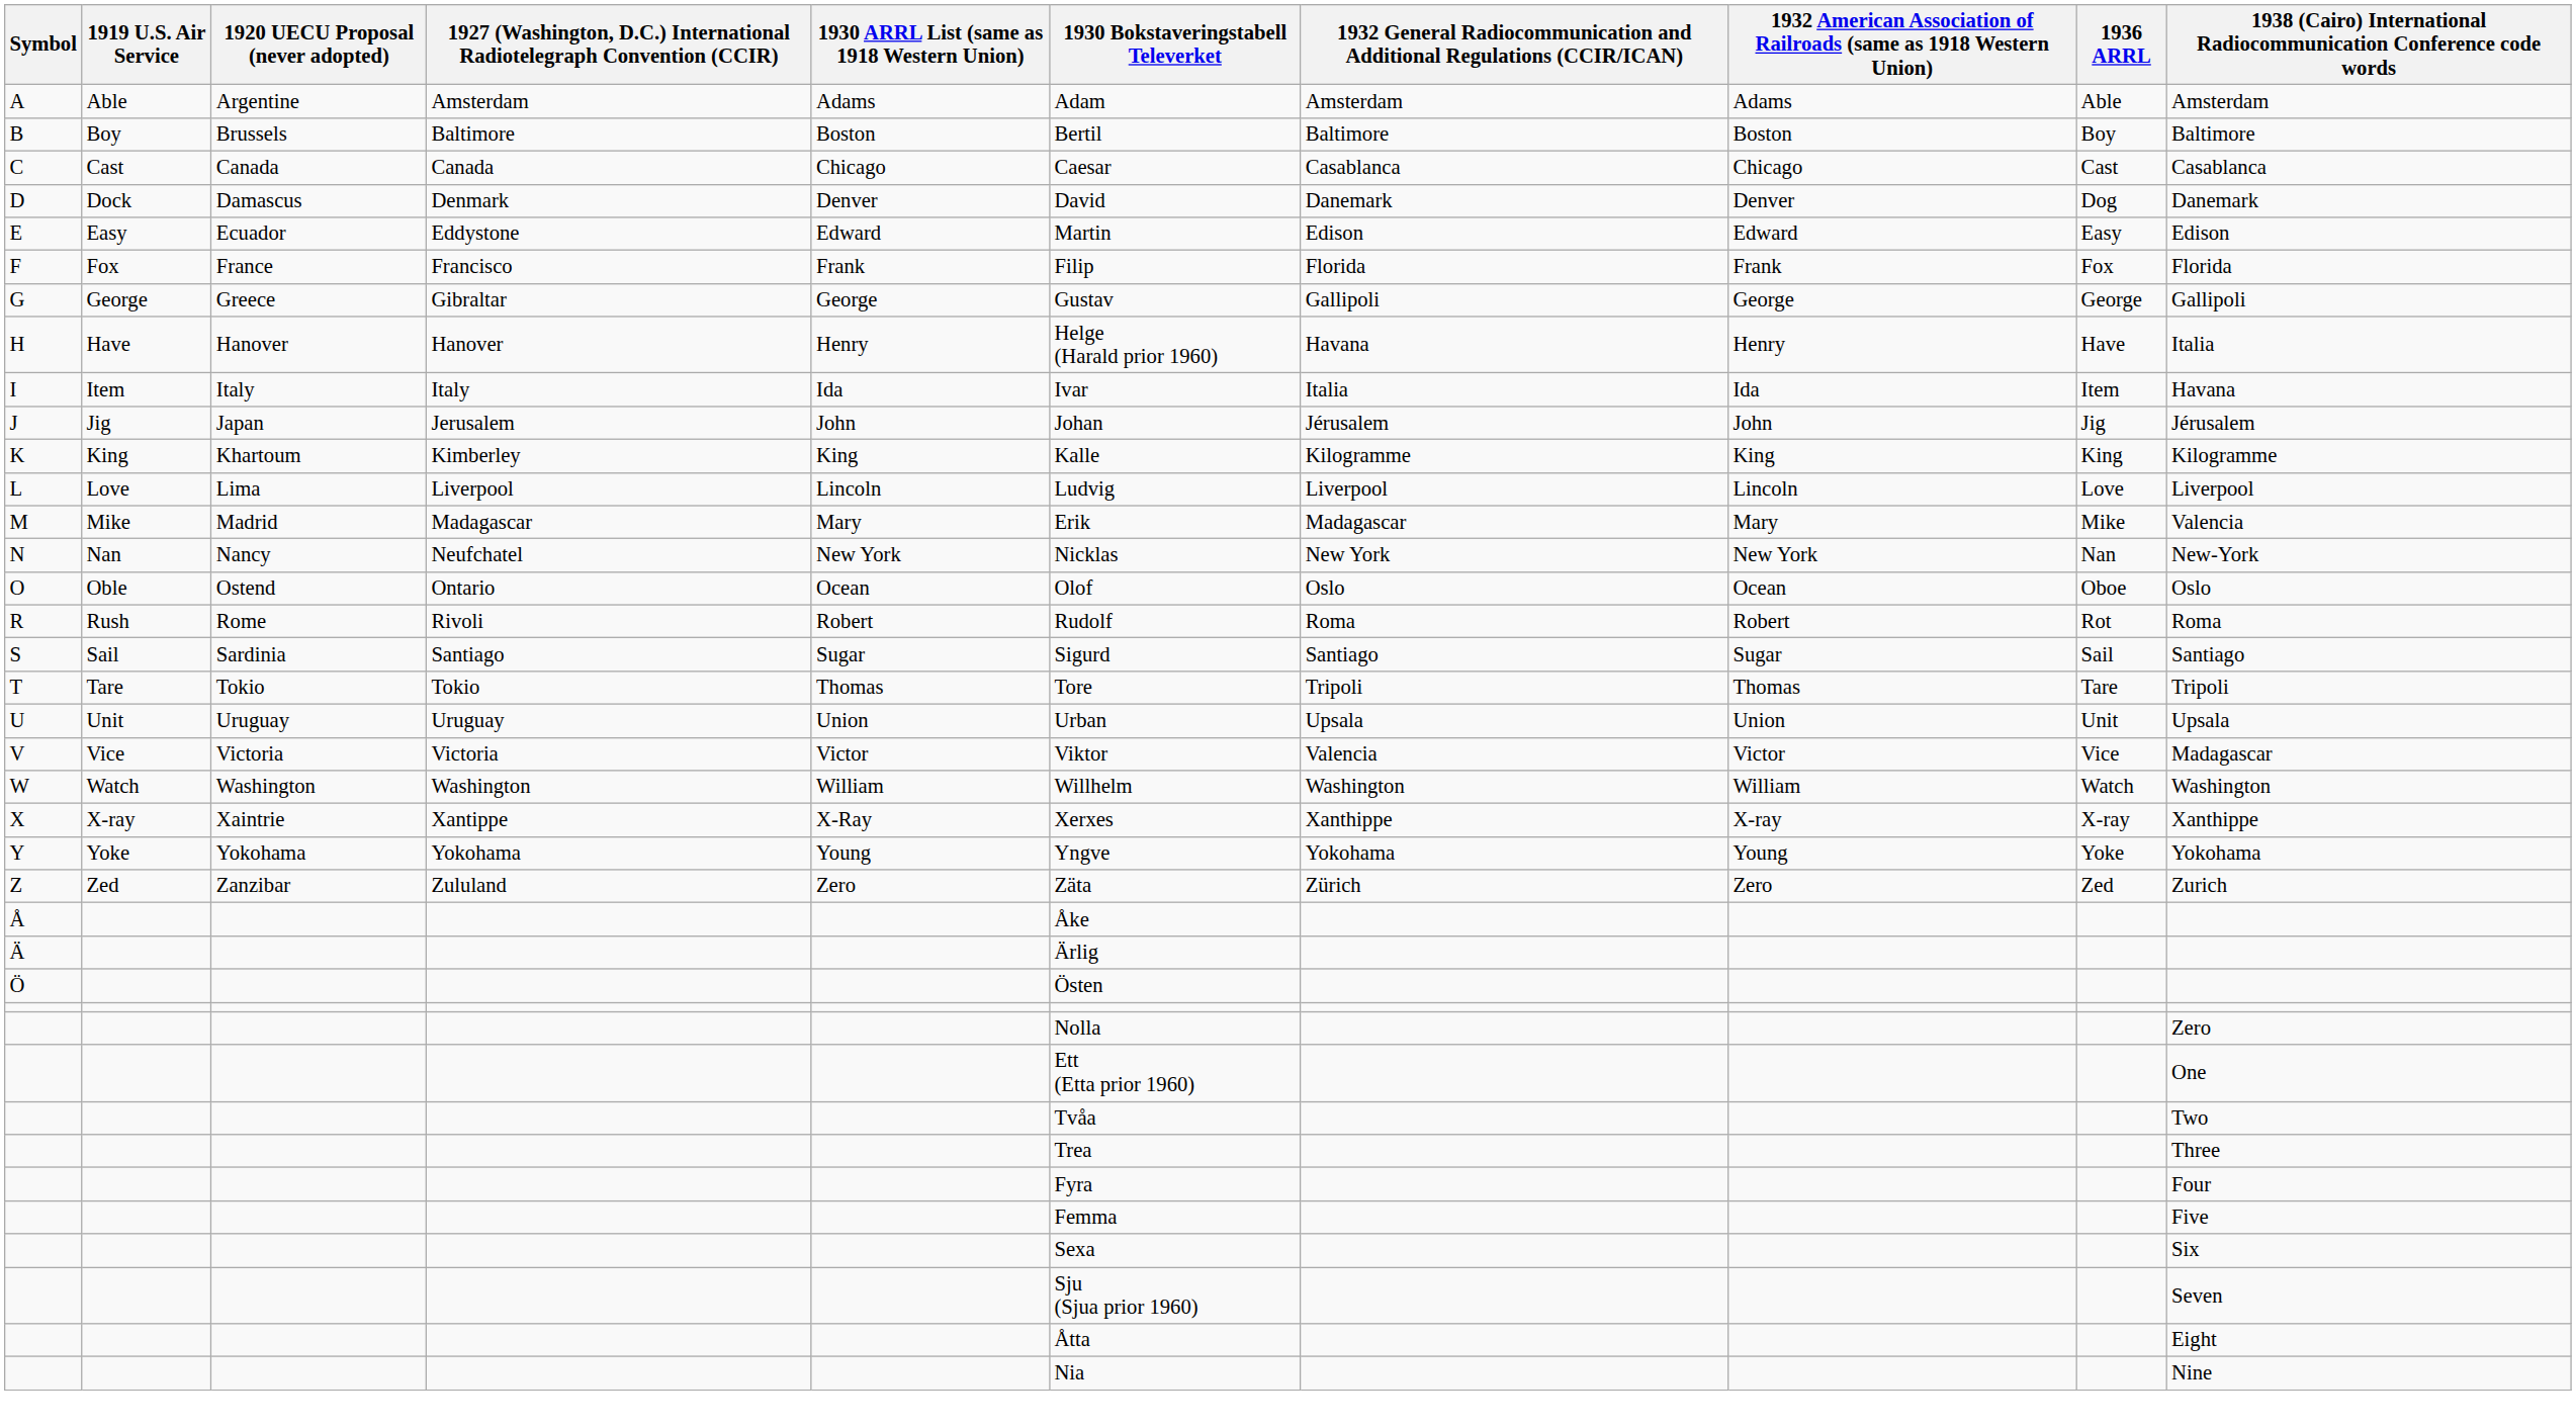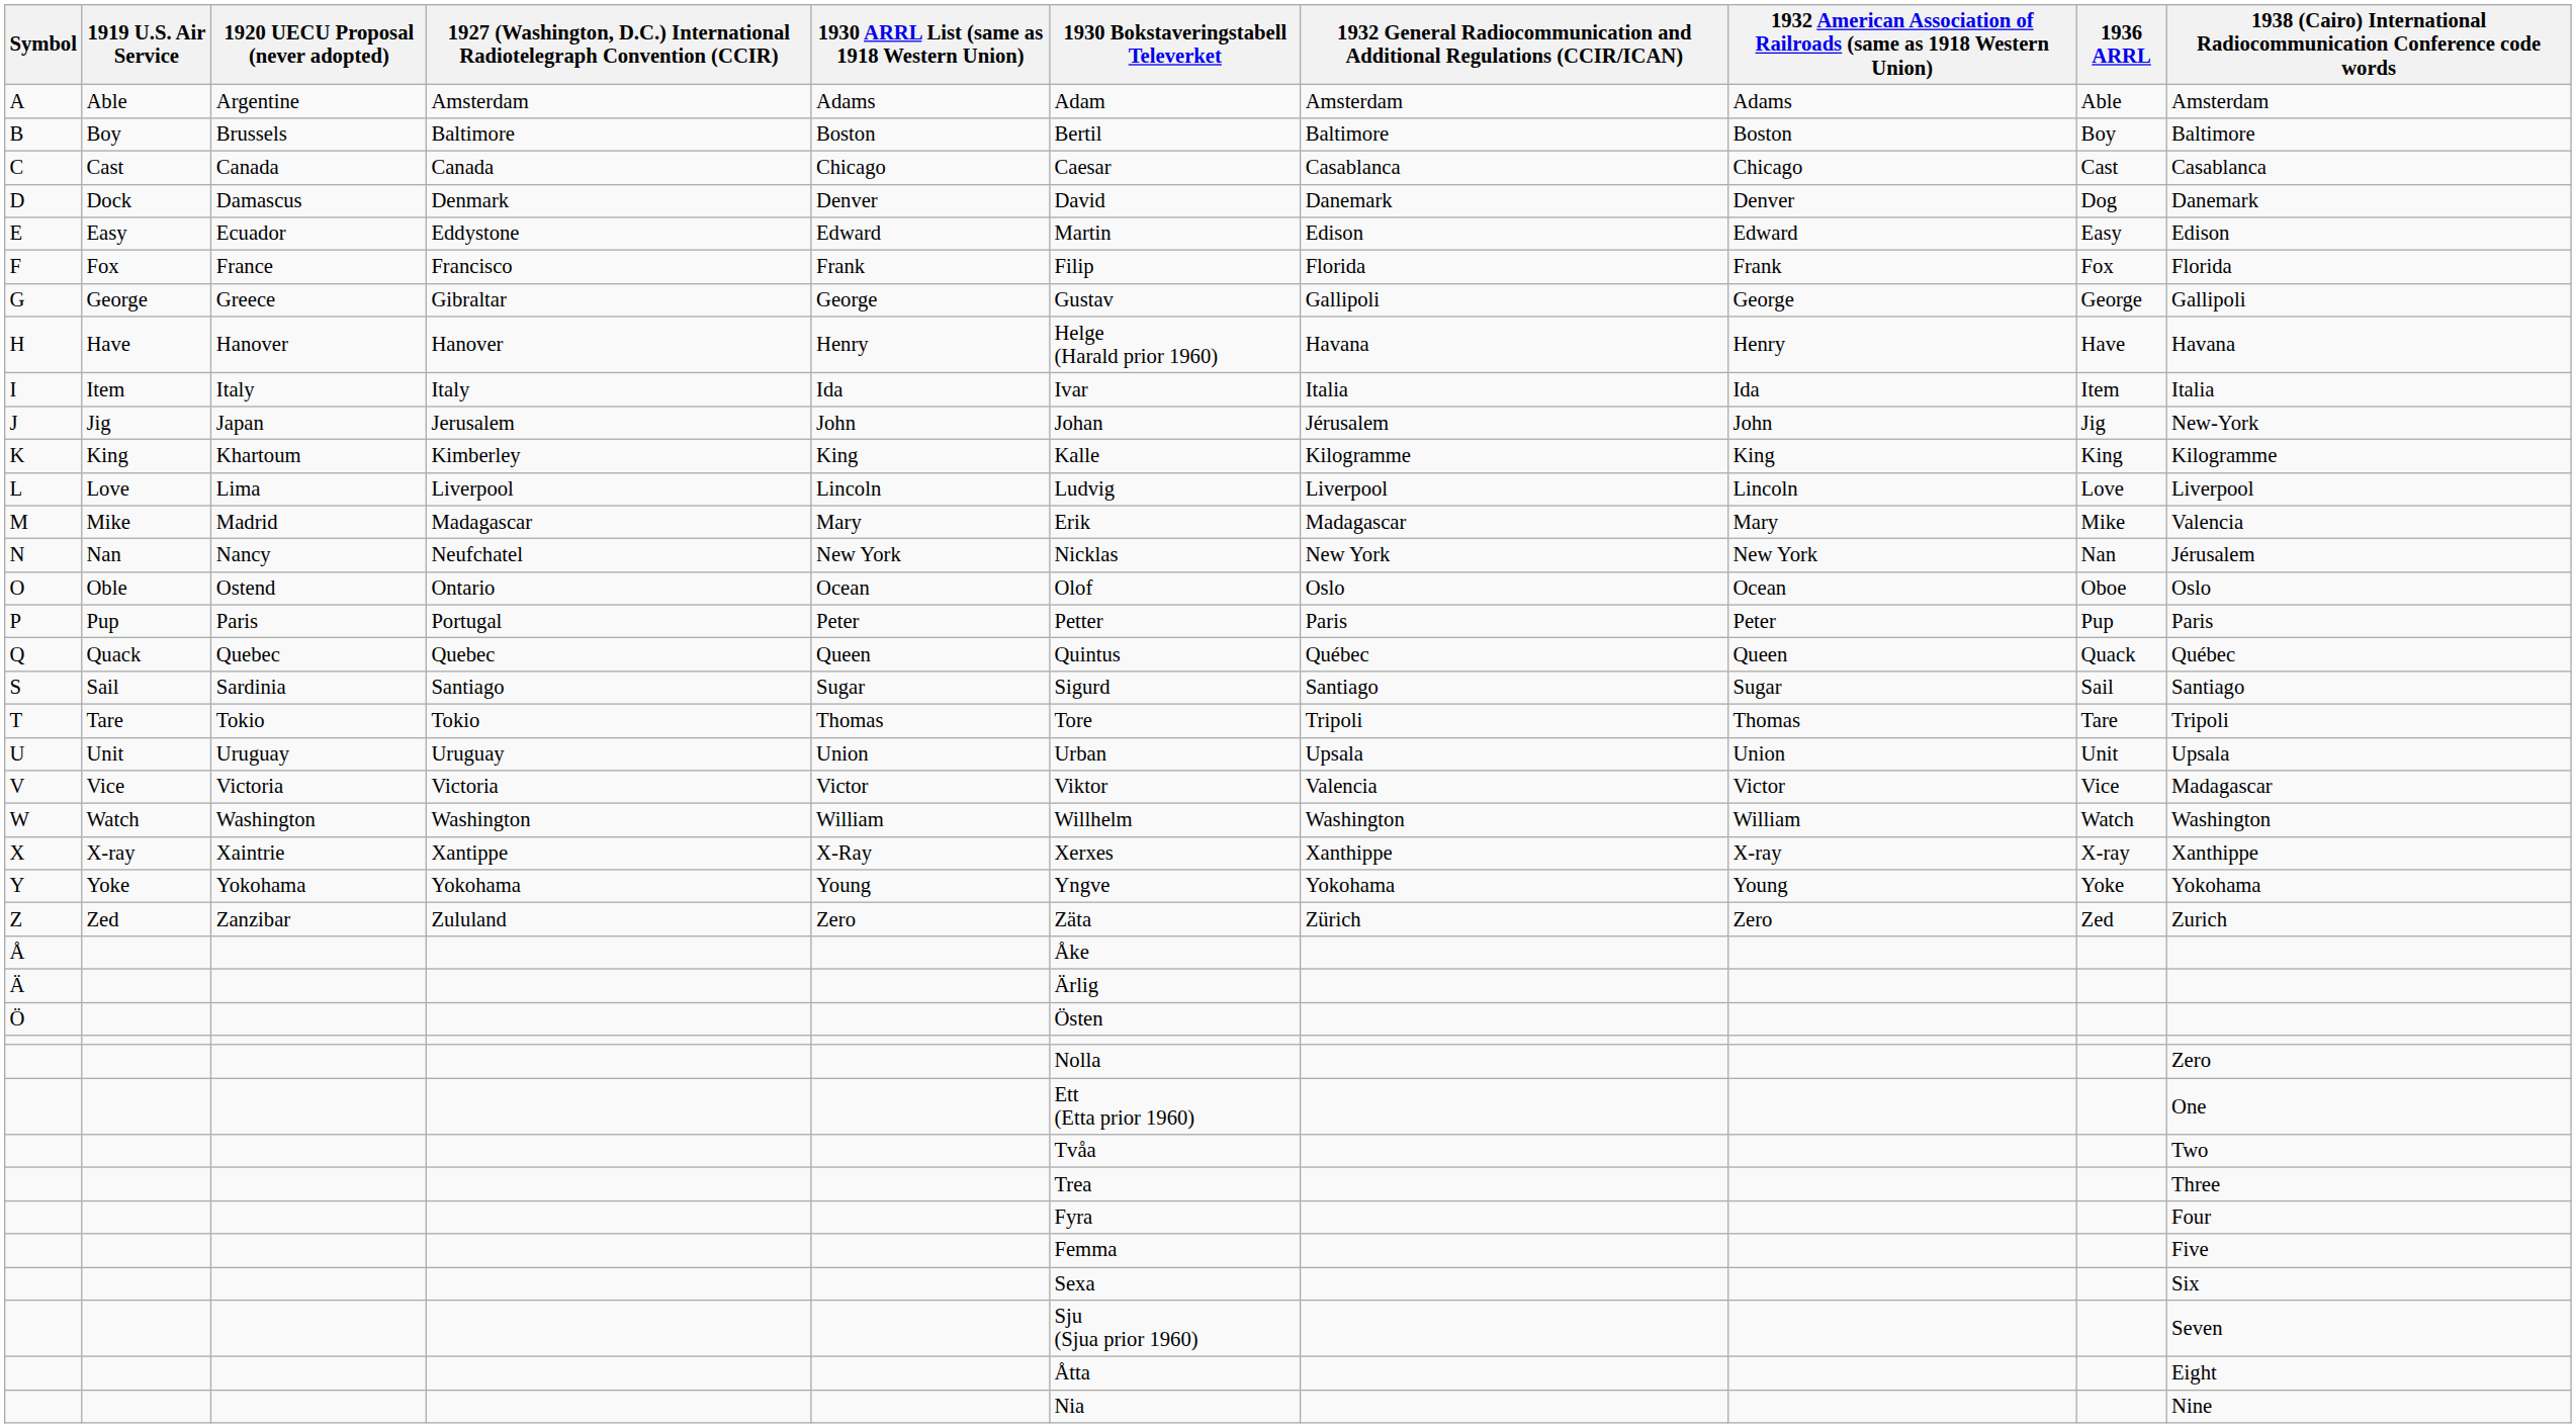 <table class="wikitable">
 <tr>
 <th>Symbol</th>
 <th>1919 U.S. Air Service</th>
 <th>1920 UECU Proposal (never adopted)</th>
 <th>1927 (Washington, D.C.) International Radiotelegraph Convention (CCIR)</th>
 <th>1930 <a href='#'>ARRL</a> List (same as 1918 Western Union)</th>
 <th>1930 Bokstaveringstabell <a href='#'>Televerket</a></th>
 <th>1932 General Radiocommunication and Additional Regulations (CCIR/ICAN)</th>
 <th>1932 <a href='#'>American Association of Railroads</a> (same as 1918 Western Union)</th>
 <th>1936 <a href='#'>ARRL</a></th>
 <th>1938 (Cairo) International Radiocommunication Conference code words</th>
 </tr>
 <tr>
 <td>A</td>
 <td>Able</td>
 <td>Argentine</td>
 <td>Amsterdam</td>
 <td>Adams</td>
 <td>Adam</td>
 <td>Amsterdam</td>
 <td>Adams</td>
 <td>Able</td>
 <td>Amsterdam</td>
 </tr>
 <tr>
 <td>B</td>
 <td>Boy</td>
 <td>Brussels</td>
 <td>Baltimore</td>
 <td>Boston</td>
 <td>Bertil</td>
 <td>Baltimore</td>
 <td>Boston</td>
 <td>Boy</td>
 <td>Baltimore</td>
 </tr>
 <tr>
 <td>C</td>
 <td>Cast</td>
 <td>Canada</td>
 <td>Canada</td>
 <td>Chicago</td>
 <td>Caesar</td>
 <td>Casablanca</td>
 <td>Chicago</td>
 <td>Cast</td>
 <td>Casablanca</td>
 </tr>
 <tr>
 <td>D</td>
 <td>Dock</td>
 <td>Damascus</td>
 <td>Denmark</td>
 <td>Denver</td>
 <td>David</td>
 <td>Danemark</td>
 <td>Denver</td>
 <td>Dog</td>
 <td>Danemark</td>
 </tr>
 <tr>
 <td>E</td>
 <td>Easy</td>
 <td>Ecuador</td>
 <td>Eddystone</td>
 <td>Edward</td>
 <td>Martin</td>
 <td>Edison</td>
 <td>Edward</td>
 <td>Easy</td>
 <td>Edison</td>
 </tr>
 <tr>
 <td>F</td>
 <td>Fox</td>
 <td>France</td>
 <td>Francisco</td>
 <td>Frank</td>
 <td>Filip</td>
 <td>Florida</td>
 <td>Frank</td>
 <td>Fox</td>
 <td>Florida</td>
 </tr>
 <tr>
 <td>G</td>
 <td>George</td>
 <td>Greece</td>
 <td>Gibraltar</td>
 <td>George</td>
 <td>Gustav</td>
 <td>Gallipoli</td>
 <td>George</td>
 <td>George</td>
 <td>Gallipoli</td>
 </tr>
 <tr>
 <td>H</td>
 <td>Have</td>
 <td>Hanover</td>
 <td>Hanover</td>
 <td>Henry</td>
 <td>Helge<br>(Harald prior 1960)</td>
 <td>Havana</td>
 <td>Henry</td>
 <td>Have</td>
-<td>Italia</td>
+<td>Havana</td>
 </tr>
 <tr>
 <td>I</td>
 <td>Item</td>
 <td>Italy</td>
 <td>Italy</td>
 <td>Ida</td>
 <td>Ivar</td>
 <td>Italia</td>
 <td>Ida</td>
 <td>Item</td>
-<td>Havana</td>
+<td>Italia</td>
 </tr>
 <tr>
 <td>J</td>
 <td>Jig</td>
 <td>Japan</td>
 <td>Jerusalem</td>
 <td>John</td>
 <td>Johan</td>
 <td>Jérusalem</td>
 <td>John</td>
 <td>Jig</td>
-<td>Jérusalem</td>
+<td>New-York</td>
 </tr>
 <tr>
 <td>K</td>
 <td>King</td>
 <td>Khartoum</td>
 <td>Kimberley</td>
 <td>King</td>
 <td>Kalle</td>
 <td>Kilogramme</td>
 <td>King</td>
 <td>King</td>
 <td>Kilogramme</td>
 </tr>
 <tr>
 <td>L</td>
 <td>Love</td>
 <td>Lima</td>
 <td>Liverpool</td>
 <td>Lincoln</td>
 <td>Ludvig</td>
 <td>Liverpool</td>
 <td>Lincoln</td>
 <td>Love</td>
 <td>Liverpool</td>
 </tr>
 <tr>
 <td>M</td>
 <td>Mike</td>
 <td>Madrid</td>
 <td>Madagascar</td>
 <td>Mary</td>
 <td>Erik</td>
 <td>Madagascar</td>
 <td>Mary</td>
 <td>Mike</td>
 <td>Valencia</td>
 </tr>
 <tr>
 <td>N</td>
 <td>Nan</td>
 <td>Nancy</td>
 <td>Neufchatel</td>
 <td>New York</td>
 <td>Nicklas</td>
 <td>New York</td>
 <td>New York</td>
 <td>Nan</td>
-<td>New-York</td>
+<td>Jérusalem</td>
 </tr>
 <tr>
 <td>O</td>
 <td>Oble</td>
 <td>Ostend</td>
 <td>Ontario</td>
 <td>Ocean</td>
 <td>Olof</td>
 <td>Oslo</td>
 <td>Ocean</td>
 <td>Oboe</td>
 <td>Oslo</td>
 </tr>
 <tr>
-<td>R</td>
-<td>Rush</td>
-<td>Rome</td>
-<td>Rivoli</td>
-<td>Robert</td>
-<td>Rudolf</td>
-<td>Roma</td>
-<td>Robert</td>
-<td>Rot</td>
-<td>Roma</td>
+<td>P</td>
+<td>Pup</td>
+<td>Paris</td>
+<td>Portugal</td>
+<td>Peter</td>
+<td>Petter</td>
+<td>Paris</td>
+<td>Peter</td>
+<td>Pup</td>
+<td>Paris</td>
+</tr>
+<tr>
+<td>Q</td>
+<td>Quack</td>
+<td>Quebec</td>
+<td>Quebec</td>
+<td>Queen</td>
+<td>Quintus</td>
+<td>Québec</td>
+<td>Queen</td>
+<td>Quack</td>
+<td>Québec</td>
 </tr>
 <tr>
 <td>S</td>
 <td>Sail</td>
 <td>Sardinia</td>
 <td>Santiago</td>
 <td>Sugar</td>
 <td>Sigurd</td>
 <td>Santiago</td>
 <td>Sugar</td>
 <td>Sail</td>
 <td>Santiago</td>
 </tr>
 <tr>
 <td>T</td>
 <td>Tare</td>
 <td>Tokio</td>
 <td>Tokio</td>
 <td>Thomas</td>
 <td>Tore</td>
 <td>Tripoli</td>
 <td>Thomas</td>
 <td>Tare</td>
 <td>Tripoli</td>
 </tr>
 <tr>
 <td>U</td>
 <td>Unit</td>
 <td>Uruguay</td>
 <td>Uruguay</td>
 <td>Union</td>
 <td>Urban</td>
 <td>Upsala</td>
 <td>Union</td>
 <td>Unit</td>
 <td>Upsala</td>
 </tr>
 <tr>
 <td>V</td>
 <td>Vice</td>
 <td>Victoria</td>
 <td>Victoria</td>
 <td>Victor</td>
 <td>Viktor</td>
 <td>Valencia</td>
 <td>Victor</td>
 <td>Vice</td>
 <td>Madagascar</td>
 </tr>
 <tr>
 <td>W</td>
 <td>Watch</td>
 <td>Washington</td>
 <td>Washington</td>
 <td>William</td>
 <td>Willhelm</td>
 <td>Washington</td>
 <td>William</td>
 <td>Watch</td>
 <td>Washington</td>
 </tr>
 <tr>
 <td>X</td>
 <td>X-ray</td>
 <td>Xaintrie</td>
 <td>Xantippe</td>
 <td>X-Ray</td>
 <td>Xerxes</td>
 <td>Xanthippe</td>
 <td>X-ray</td>
 <td>X-ray</td>
 <td>Xanthippe</td>
 </tr>
 <tr>
 <td>Y</td>
 <td>Yoke</td>
 <td>Yokohama</td>
 <td>Yokohama</td>
 <td>Young</td>
 <td>Yngve</td>
 <td>Yokohama</td>
 <td>Young</td>
 <td>Yoke</td>
 <td>Yokohama</td>
 </tr>
 <tr>
 <td>Z</td>
 <td>Zed</td>
 <td>Zanzibar</td>
 <td>Zululand</td>
 <td>Zero</td>
 <td>Zäta</td>
 <td>Zürich</td>
 <td>Zero</td>
 <td>Zed</td>
 <td>Zurich</td>
 </tr>
 <tr>
 <td>Å</td>
 <td></td>
 <td></td>
 <td></td>
 <td></td>
 <td>Åke</td>
 <td></td>
 <td></td>
 <td></td>
 <td></td>
 </tr>
 <tr>
 <td>Ä</td>
 <td></td>
 <td></td>
 <td></td>
 <td></td>
 <td>Ärlig</td>
 <td></td>
 <td></td>
 <td></td>
 <td></td>
 </tr>
 <tr>
 <td>Ö</td>
 <td></td>
 <td></td>
 <td></td>
 <td></td>
 <td>Östen</td>
 <td></td>
 <td></td>
 <td></td>
 <td></td>
 </tr>
 <tr>
 <td></td>
 <td></td>
 <td></td>
 <td></td>
 <td></td>
 <td></td>
 <td></td>
 <td></td>
 <td></td>
 <td></td>
 </tr>
 <tr>
 <td></td>
 <td></td>
 <td></td>
 <td></td>
 <td></td>
 <td>Nolla</td>
 <td></td>
 <td></td>
 <td></td>
 <td>Zero</td>
 </tr>
 <tr>
 <td></td>
 <td></td>
 <td></td>
 <td></td>
 <td></td>
 <td>Ett<br>(Etta prior 1960)</td>
 <td></td>
 <td></td>
 <td></td>
 <td>One</td>
 </tr>
 <tr>
 <td></td>
 <td></td>
 <td></td>
 <td></td>
 <td></td>
 <td>Tvåa</td>
 <td></td>
 <td></td>
 <td></td>
 <td>Two</td>
 </tr>
 <tr>
 <td></td>
 <td></td>
 <td></td>
 <td></td>
 <td></td>
 <td>Trea</td>
 <td></td>
 <td></td>
 <td></td>
 <td>Three</td>
 </tr>
 <tr>
 <td></td>
 <td></td>
 <td></td>
 <td></td>
 <td></td>
 <td>Fyra</td>
 <td></td>
 <td></td>
 <td></td>
 <td>Four</td>
 </tr>
 <tr>
 <td></td>
 <td></td>
 <td></td>
 <td></td>
 <td></td>
 <td>Femma</td>
 <td></td>
 <td></td>
 <td></td>
 <td>Five</td>
 </tr>
 <tr>
 <td></td>
 <td></td>
 <td></td>
 <td></td>
 <td></td>
 <td>Sexa</td>
 <td></td>
 <td></td>
 <td></td>
 <td>Six</td>
 </tr>
 <tr>
 <td></td>
 <td></td>
 <td></td>
 <td></td>
 <td></td>
 <td>Sju<br>(Sjua prior 1960)</td>
 <td></td>
 <td></td>
 <td></td>
 <td>Seven</td>
 </tr>
 <tr>
 <td></td>
 <td></td>
 <td></td>
 <td></td>
 <td></td>
 <td>Åtta</td>
 <td></td>
 <td></td>
 <td></td>
 <td>Eight</td>
 </tr>
 <tr>
 <td></td>
 <td></td>
 <td></td>
 <td></td>
 <td></td>
 <td>Nia</td>
 <td></td>
 <td></td>
 <td></td>
 <td>Nine</td>
 </tr>
 </table>
